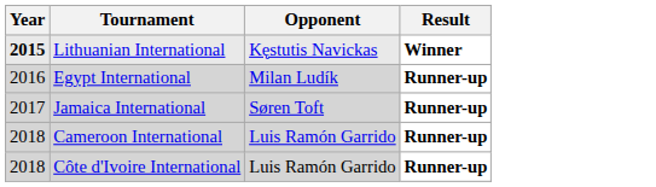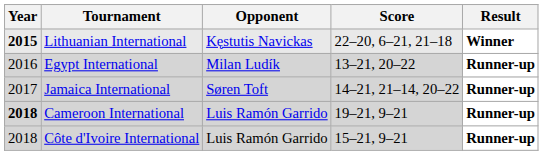 <table class="sortable wikitable" style="font-size: 90%;">
 <tr>
 <th>Year</th>
 <th>Tournament</th>
 <th>Opponent</th>
+<th>Score</th>
 <th>Result</th>
 </tr>
 <tr style="background:#E9E9E9">
 <td align="center"><strong>2015</strong></td>
 <td align="left"><a href='#'>Lithuanian International</a></td>
 <td align="left"> <a href='#'>Kęstutis Navickas</a></td>
+<td align="left">22–20, 6–21, 21–18</td>
 <td style="text-align:left; background:white"> <strong>Winner</strong></td>
 </tr>
 <tr style="background:#D5D5D5">
 <td align="center">2016</td>
 <td align="left"><a href='#'>Egypt International</a></td>
 <td align="left"> <a href='#'>Milan Ludík</a></td>
+<td align="left">13–21, 20–22</td>
 <td style="text-align:left; background:white"> <strong>Runner-up</strong></td>
 </tr>
 <tr style="background:#D5D5D5">
 <td align="center">2017</td>
 <td align="left"><a href='#'>Jamaica International</a></td>
 <td align="left"> <a href='#'>Søren Toft</a></td>
+<td align="left">14–21, 21–14, 20–22</td>
 <td style="text-align:left; background:white"> <strong>Runner-up</strong></td>
 </tr>
 <tr style="background:#D5D5D5">
-<td align="center">2018</td>
+<td align="center"><strong>2018</strong></td>
 <td align="left"><a href='#'>Cameroon International</a></td>
 <td align="left"> <a href='#'>Luis Ramón Garrido</a></td>
+<td align="left">19–21, 9–21</td>
 <td style="text-align:left; background:white"> <strong>Runner-up</strong></td>
 </tr>
 <tr style="background:#D5D5D5">
 <td align="center">2018</td>
 <td align="left"><a href='#'>Côte d'Ivoire International</a></td>
 <td align="left"> Luis Ramón Garrido</td>
+<td align="left">15–21, 9–21</td>
 <td style="text-align:left; background:white"> <strong>Runner-up</strong></td>
 </tr>
 </table>
